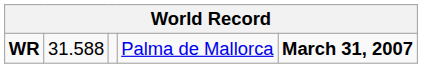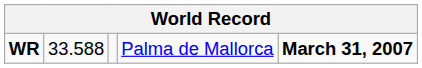 <table class="wikitable">
 <tr>
 <th colspan=5>World Record</th>
 </tr>
 <tr>
 <td><strong>WR</strong></td>
-<td>31.588</td>
+<td>33.588</td>
 <td></td>
 <td><a href='#'>Palma de Mallorca</a> </td>
 <td><strong>March 31, 2007</strong></td>
 </tr>
 </table>
